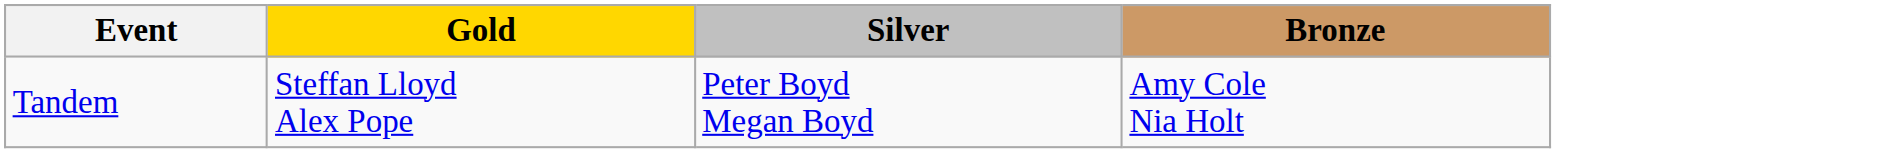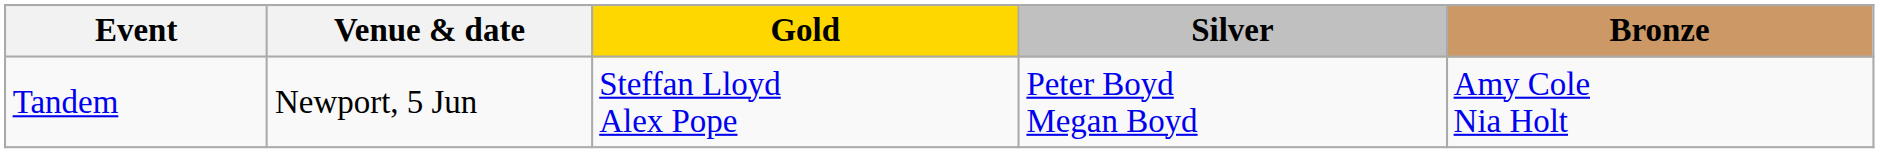 <table class="wikitable" style="font-size: 100%">
 <tr>
 <th width=120>Event</th>
+<th width=150>Venue & date</th>
 <th width=200 style="background-color: gold;">Gold</th>
 <th width=200 style="background-color: silver;">Silver</th>
 <th width=200 style="background-color: #cc9966;">Bronze</th>
 </tr>
 <tr>
 <td><a href='#'>Tandem</a></td>
+<td>Newport, 5 Jun</td>
 <td><a href='#'>Steffan Lloyd</a><br><a href='#'>Alex Pope</a></td>
 <td><a href='#'>Peter Boyd</a><br><a href='#'>Megan Boyd</a></td>
 <td><a href='#'>Amy Cole</a><br><a href='#'>Nia Holt</a></td>
 </tr>
 </table>
